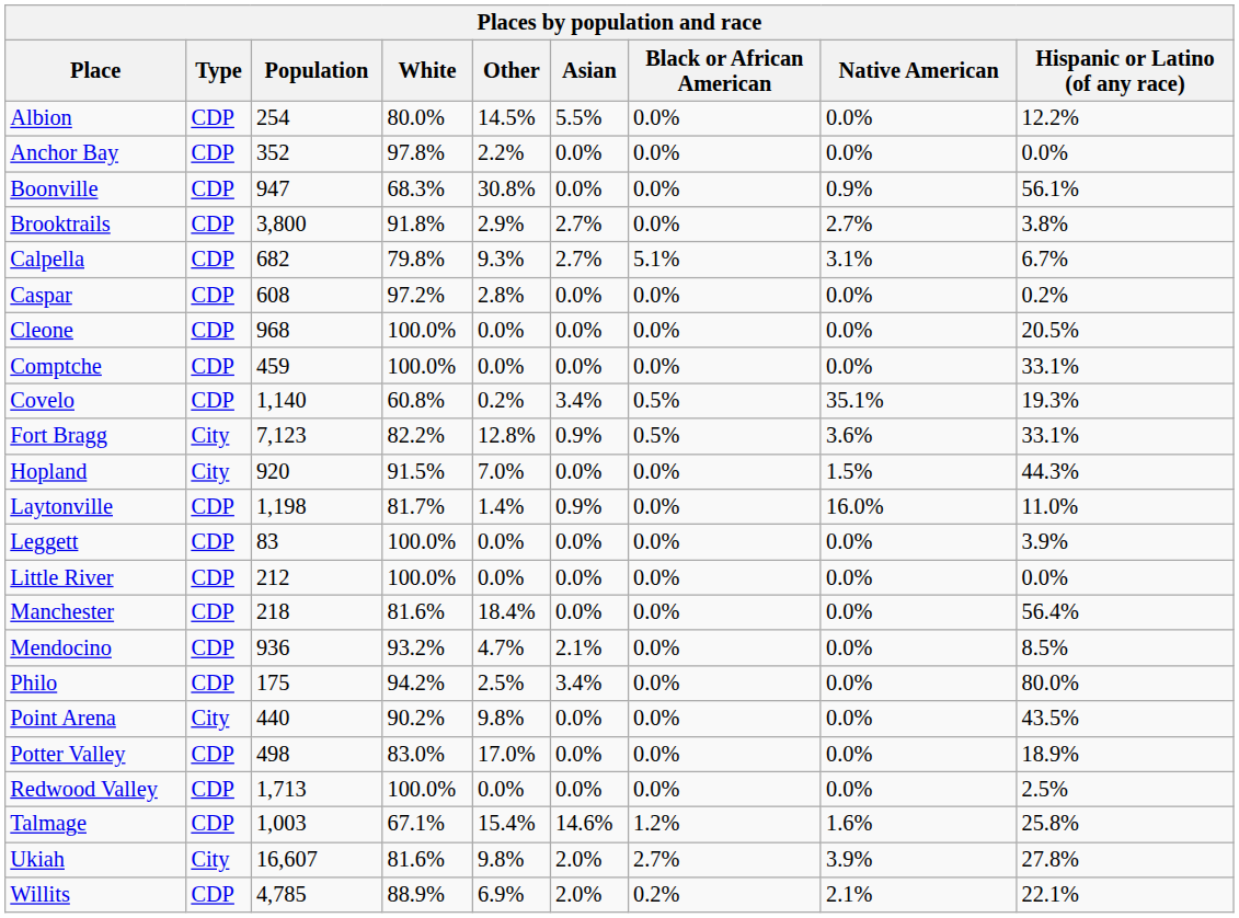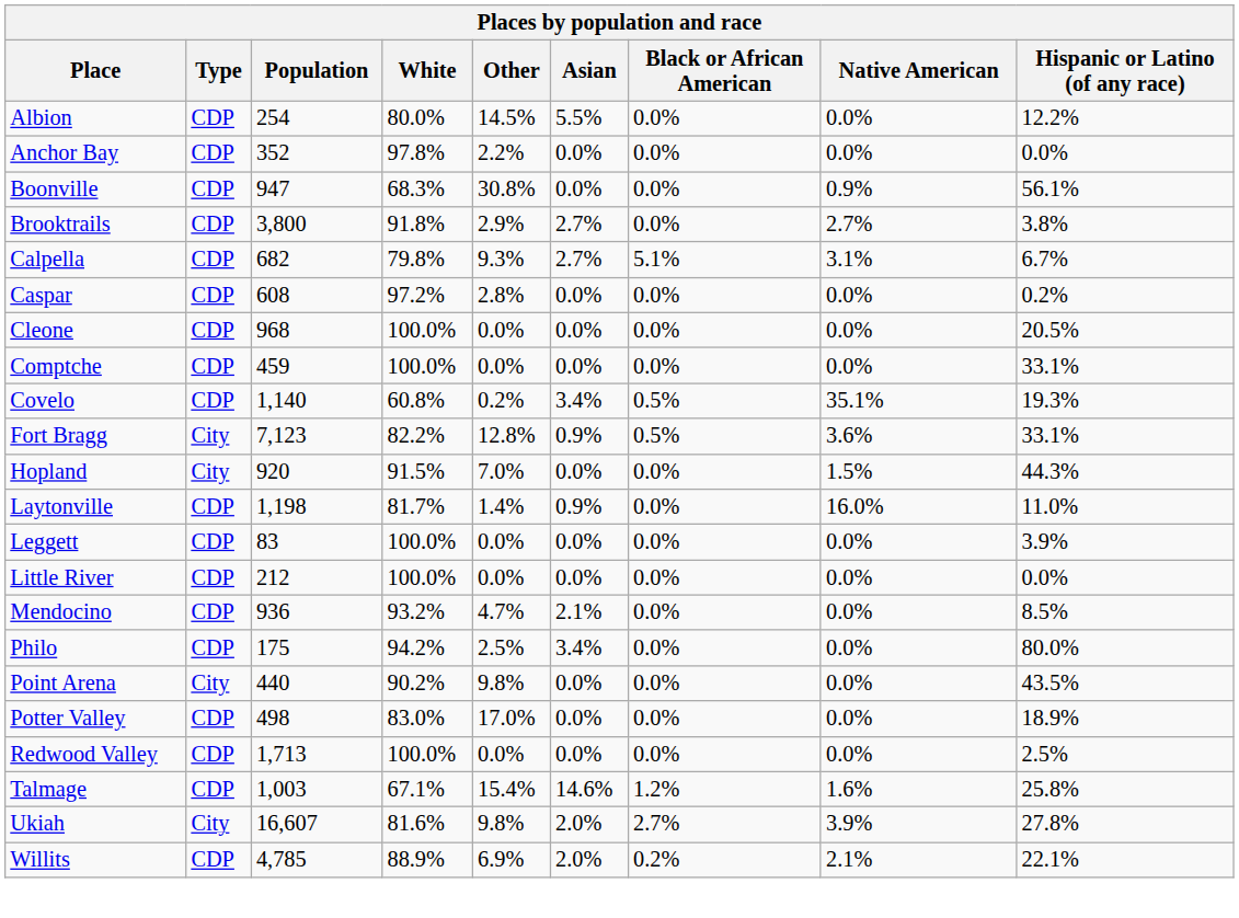 <table class="wikitable sortable mw-collapsible collapsible collapsed" style="width: 100%;">
 <tr>
 <th colspan=9>Places by population and race</th>
 </tr>
 <tr>
 <th>Place</th>
 <th>Type</th>
 <th data-sort-type="number">Population</th>
 <th data-sort-type="number">White</th>
 <th data-sort-type="number">Other<br></th>
 <th data-sort-type="number">Asian</th>
 <th data-sort-type="number">Black or African<br>American</th>
 <th data-sort-type="number">Native American<br></th>
 <th data-sort-type="number">Hispanic or Latino<br>(of any race)</th>
 </tr>
 <tr>
 <td><a href='#'>Albion</a></td>
 <td><a href='#'>CDP</a></td>
 <td>254</td>
 <td>80.0%</td>
 <td>14.5%</td>
 <td>5.5%</td>
 <td>0.0%</td>
 <td>0.0%</td>
 <td>12.2%</td>
 </tr>
 <tr>
 <td><a href='#'>Anchor Bay</a></td>
 <td><a href='#'>CDP</a></td>
 <td>352</td>
 <td>97.8%</td>
 <td>2.2%</td>
 <td>0.0%</td>
 <td>0.0%</td>
 <td>0.0%</td>
 <td>0.0%</td>
 </tr>
 <tr>
 <td><a href='#'>Boonville</a></td>
 <td><a href='#'>CDP</a></td>
 <td>947</td>
 <td>68.3%</td>
 <td>30.8%</td>
 <td>0.0%</td>
 <td>0.0%</td>
 <td>0.9%</td>
 <td>56.1%</td>
 </tr>
 <tr>
 <td><a href='#'>Brooktrails</a></td>
 <td><a href='#'>CDP</a></td>
 <td>3,800</td>
 <td>91.8%</td>
 <td>2.9%</td>
 <td>2.7%</td>
 <td>0.0%</td>
 <td>2.7%</td>
 <td>3.8%</td>
 </tr>
 <tr>
 <td><a href='#'>Calpella</a></td>
 <td><a href='#'>CDP</a></td>
 <td>682</td>
 <td>79.8%</td>
 <td>9.3%</td>
 <td>2.7%</td>
 <td>5.1%</td>
 <td>3.1%</td>
 <td>6.7%</td>
 </tr>
 <tr>
 <td><a href='#'>Caspar</a></td>
 <td><a href='#'>CDP</a></td>
 <td>608</td>
 <td>97.2%</td>
 <td>2.8%</td>
 <td>0.0%</td>
 <td>0.0%</td>
 <td>0.0%</td>
 <td>0.2%</td>
 </tr>
 <tr>
 <td><a href='#'>Cleone</a></td>
 <td><a href='#'>CDP</a></td>
 <td>968</td>
 <td>100.0%</td>
 <td>0.0%</td>
 <td>0.0%</td>
 <td>0.0%</td>
 <td>0.0%</td>
 <td>20.5%</td>
 </tr>
 <tr>
 <td><a href='#'>Comptche</a></td>
 <td><a href='#'>CDP</a></td>
 <td>459</td>
 <td>100.0%</td>
 <td>0.0%</td>
 <td>0.0%</td>
 <td>0.0%</td>
 <td>0.0%</td>
 <td>33.1%</td>
 </tr>
 <tr>
 <td><a href='#'>Covelo</a></td>
 <td><a href='#'>CDP</a></td>
 <td>1,140</td>
 <td>60.8%</td>
 <td>0.2%</td>
 <td>3.4%</td>
 <td>0.5%</td>
 <td>35.1%</td>
 <td>19.3%</td>
 </tr>
 <tr>
 <td><a href='#'>Fort Bragg</a></td>
 <td><a href='#'>City</a></td>
 <td>7,123</td>
 <td>82.2%</td>
 <td>12.8%</td>
 <td>0.9%</td>
 <td>0.5%</td>
 <td>3.6%</td>
 <td>33.1%</td>
 </tr>
 <tr>
 <td><a href='#'>Hopland</a></td>
 <td><a href='#'>City</a></td>
 <td>920</td>
 <td>91.5%</td>
 <td>7.0%</td>
 <td>0.0%</td>
 <td>0.0%</td>
 <td>1.5%</td>
 <td>44.3%</td>
 </tr>
 <tr>
 <td><a href='#'>Laytonville</a></td>
 <td><a href='#'>CDP</a></td>
 <td>1,198</td>
 <td>81.7%</td>
 <td>1.4%</td>
 <td>0.9%</td>
 <td>0.0%</td>
 <td>16.0%</td>
 <td>11.0%</td>
 </tr>
 <tr>
 <td><a href='#'>Leggett</a></td>
 <td><a href='#'>CDP</a></td>
 <td>83</td>
 <td>100.0%</td>
 <td>0.0%</td>
 <td>0.0%</td>
 <td>0.0%</td>
 <td>0.0%</td>
 <td>3.9%</td>
 </tr>
 <tr>
 <td><a href='#'>Little River</a></td>
 <td><a href='#'>CDP</a></td>
 <td>212</td>
 <td>100.0%</td>
 <td>0.0%</td>
 <td>0.0%</td>
 <td>0.0%</td>
 <td>0.0%</td>
 <td>0.0%</td>
 </tr>
 <tr>
-<td><a href='#'>Manchester</a></td>
-<td><a href='#'>CDP</a></td>
-<td>218</td>
-<td>81.6%</td>
-<td>18.4%</td>
-<td>0.0%</td>
-<td>0.0%</td>
-<td>0.0%</td>
-<td>56.4%</td>
-</tr>
-<tr>
 <td><a href='#'>Mendocino</a></td>
 <td><a href='#'>CDP</a></td>
 <td>936</td>
 <td>93.2%</td>
 <td>4.7%</td>
 <td>2.1%</td>
 <td>0.0%</td>
 <td>0.0%</td>
 <td>8.5%</td>
 </tr>
 <tr>
 <td><a href='#'>Philo</a></td>
 <td><a href='#'>CDP</a></td>
 <td>175</td>
 <td>94.2%</td>
 <td>2.5%</td>
 <td>3.4%</td>
 <td>0.0%</td>
 <td>0.0%</td>
 <td>80.0%</td>
 </tr>
 <tr>
 <td><a href='#'>Point Arena</a></td>
 <td><a href='#'>City</a></td>
 <td>440</td>
 <td>90.2%</td>
 <td>9.8%</td>
 <td>0.0%</td>
 <td>0.0%</td>
 <td>0.0%</td>
 <td>43.5%</td>
 </tr>
 <tr>
 <td><a href='#'>Potter Valley</a></td>
 <td><a href='#'>CDP</a></td>
 <td>498</td>
 <td>83.0%</td>
 <td>17.0%</td>
 <td>0.0%</td>
 <td>0.0%</td>
 <td>0.0%</td>
 <td>18.9%</td>
 </tr>
 <tr>
 <td><a href='#'>Redwood Valley</a></td>
 <td><a href='#'>CDP</a></td>
 <td>1,713</td>
 <td>100.0%</td>
 <td>0.0%</td>
 <td>0.0%</td>
 <td>0.0%</td>
 <td>0.0%</td>
 <td>2.5%</td>
 </tr>
 <tr>
 <td><a href='#'>Talmage</a></td>
 <td><a href='#'>CDP</a></td>
 <td>1,003</td>
 <td>67.1%</td>
 <td>15.4%</td>
 <td>14.6%</td>
 <td>1.2%</td>
 <td>1.6%</td>
 <td>25.8%</td>
 </tr>
 <tr>
 <td><a href='#'>Ukiah</a></td>
 <td><a href='#'>City</a></td>
 <td>16,607</td>
 <td>81.6%</td>
 <td>9.8%</td>
 <td>2.0%</td>
 <td>2.7%</td>
 <td>3.9%</td>
 <td>27.8%</td>
 </tr>
 <tr>
 <td><a href='#'>Willits</a></td>
 <td><a href='#'>CDP</a></td>
 <td>4,785</td>
 <td>88.9%</td>
 <td>6.9%</td>
 <td>2.0%</td>
 <td>0.2%</td>
 <td>2.1%</td>
 <td>22.1%</td>
 </tr>
 </table>
